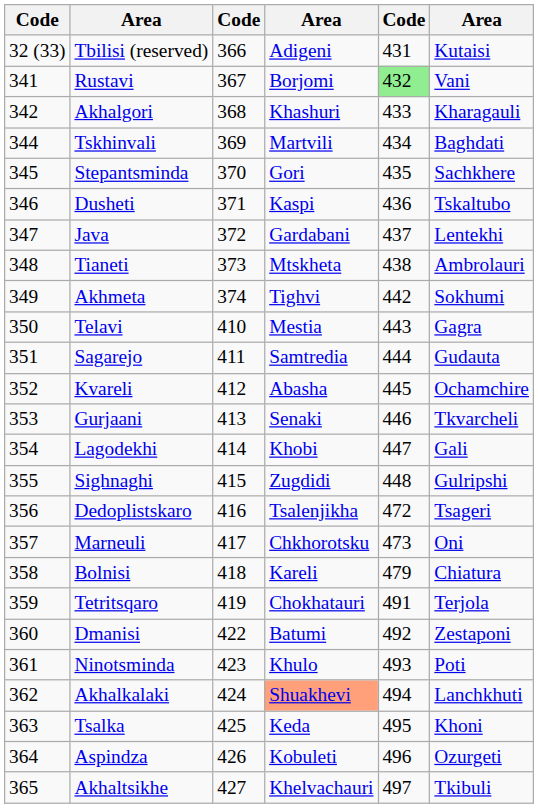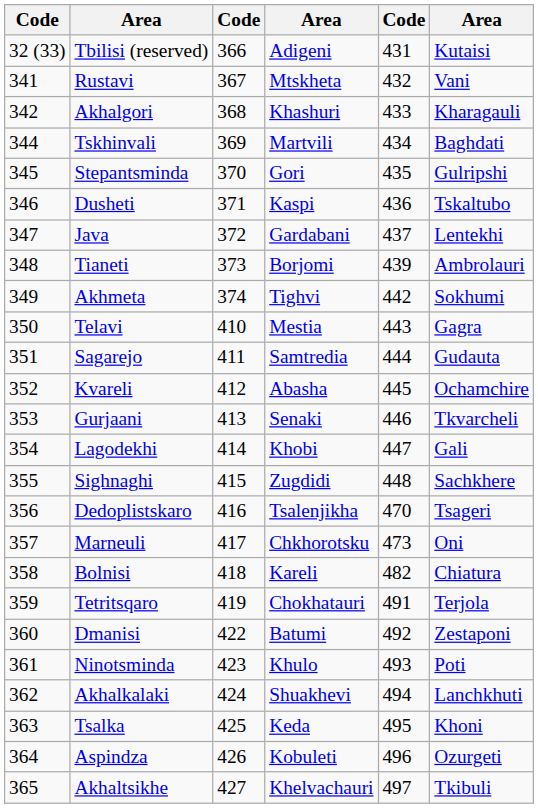 <table class="wikitable">
 <tr>
 <th>Code</th>
 <th>Area</th>
 <th>Code</th>
 <th>Area</th>
 <th>Code</th>
 <th>Area</th>
 </tr>
 <tr>
 <td>32 (33)</td>
 <td><a href='#'>Tbilisi</a>  (reserved)</td>
 <td>366</td>
 <td><a href='#'>Adigeni</a></td>
 <td>431</td>
 <td><a href='#'>Kutaisi</a></td>
 </tr>
 <tr>
 <td>341</td>
 <td><a href='#'>Rustavi</a></td>
 <td>367</td>
-<td><a href='#'>Borjomi</a></td>
-<td style="background: lightgreen;">432</td>
+<td><a href='#'>Mtskheta</a></td>
+<td>432</td>
 <td><a href='#'>Vani</a></td>
 </tr>
 <tr>
 <td>342</td>
 <td><a href='#'>Akhalgori</a></td>
 <td>368</td>
 <td><a href='#'>Khashuri</a></td>
 <td>433</td>
 <td><a href='#'>Kharagauli</a></td>
 </tr>
 <tr>
 <td>344</td>
 <td><a href='#'>Tskhinvali</a></td>
 <td>369</td>
 <td><a href='#'>Martvili</a></td>
 <td>434</td>
 <td><a href='#'>Baghdati</a></td>
 </tr>
 <tr>
 <td>345</td>
 <td><a href='#'>Stepantsminda</a></td>
 <td>370</td>
 <td><a href='#'>Gori</a></td>
 <td>435</td>
-<td><a href='#'>Sachkhere</a></td>
+<td><a href='#'>Gulripshi</a></td>
 </tr>
 <tr>
 <td>346</td>
 <td><a href='#'>Dusheti</a></td>
 <td>371</td>
 <td><a href='#'>Kaspi</a></td>
 <td>436</td>
 <td><a href='#'>Tskaltubo</a></td>
 </tr>
 <tr>
 <td>347</td>
 <td><a href='#'>Java</a></td>
 <td>372</td>
 <td><a href='#'>Gardabani</a></td>
 <td>437</td>
 <td><a href='#'>Lentekhi</a></td>
 </tr>
 <tr>
 <td>348</td>
 <td><a href='#'>Tianeti</a></td>
 <td>373</td>
-<td><a href='#'>Mtskheta</a></td>
-<td>438</td>
+<td><a href='#'>Borjomi</a></td>
+<td>439</td>
 <td><a href='#'>Ambrolauri</a></td>
 </tr>
 <tr>
 <td>349</td>
 <td><a href='#'>Akhmeta</a></td>
 <td>374</td>
 <td><a href='#'>Tighvi</a></td>
 <td>442</td>
 <td><a href='#'>Sokhumi</a></td>
 </tr>
 <tr>
 <td>350</td>
 <td><a href='#'>Telavi</a></td>
 <td>410</td>
 <td><a href='#'>Mestia</a></td>
 <td>443</td>
 <td><a href='#'>Gagra</a></td>
 </tr>
 <tr>
 <td>351</td>
 <td><a href='#'>Sagarejo</a></td>
 <td>411</td>
 <td><a href='#'>Samtredia</a></td>
 <td>444</td>
 <td><a href='#'>Gudauta</a></td>
 </tr>
 <tr>
 <td>352</td>
 <td><a href='#'>Kvareli</a></td>
 <td>412</td>
 <td><a href='#'>Abasha</a></td>
 <td>445</td>
 <td><a href='#'>Ochamchire</a></td>
 </tr>
 <tr>
 <td>353</td>
 <td><a href='#'>Gurjaani</a></td>
 <td>413</td>
 <td><a href='#'>Senaki</a></td>
 <td>446</td>
 <td><a href='#'>Tkvarcheli</a></td>
 </tr>
 <tr>
 <td>354</td>
 <td><a href='#'>Lagodekhi</a></td>
 <td>414</td>
 <td><a href='#'>Khobi</a></td>
 <td>447</td>
 <td><a href='#'>Gali</a></td>
 </tr>
 <tr>
 <td>355</td>
 <td><a href='#'>Sighnaghi</a></td>
 <td>415</td>
 <td><a href='#'>Zugdidi</a></td>
 <td>448</td>
-<td><a href='#'>Gulripshi</a></td>
+<td><a href='#'>Sachkhere</a></td>
 </tr>
 <tr>
 <td>356</td>
 <td><a href='#'>Dedoplistskaro</a></td>
 <td>416</td>
 <td><a href='#'>Tsalenjikha</a></td>
-<td>472</td>
+<td>470</td>
 <td><a href='#'>Tsageri</a></td>
 </tr>
 <tr>
 <td>357</td>
 <td><a href='#'>Marneuli</a></td>
 <td>417</td>
 <td><a href='#'>Chkhorotsku</a></td>
 <td>473</td>
 <td><a href='#'>Oni</a></td>
 </tr>
 <tr>
 <td>358</td>
 <td><a href='#'>Bolnisi</a></td>
 <td>418</td>
 <td><a href='#'>Kareli</a></td>
-<td>479</td>
+<td>482</td>
 <td><a href='#'>Chiatura</a></td>
 </tr>
 <tr>
 <td>359</td>
 <td><a href='#'>Tetritsqaro</a></td>
 <td>419</td>
 <td><a href='#'>Chokhatauri</a></td>
 <td>491</td>
 <td><a href='#'>Terjola</a></td>
 </tr>
 <tr>
 <td>360</td>
 <td><a href='#'>Dmanisi</a></td>
 <td>422</td>
 <td><a href='#'>Batumi</a></td>
 <td>492</td>
 <td><a href='#'>Zestaponi</a></td>
 </tr>
 <tr>
 <td>361</td>
 <td><a href='#'>Ninotsminda</a></td>
 <td>423</td>
 <td><a href='#'>Khulo</a></td>
 <td>493</td>
 <td><a href='#'>Poti</a></td>
 </tr>
 <tr>
 <td>362</td>
 <td><a href='#'>Akhalkalaki</a></td>
 <td>424</td>
-<td style="background: lightsalmon;"><a href='#'>Shuakhevi</a></td>
+<td><a href='#'>Shuakhevi</a></td>
 <td>494</td>
 <td><a href='#'>Lanchkhuti</a></td>
 </tr>
 <tr>
 <td>363</td>
 <td><a href='#'>Tsalka</a></td>
 <td>425</td>
 <td><a href='#'>Keda</a></td>
 <td>495</td>
 <td><a href='#'>Khoni</a></td>
 </tr>
 <tr>
 <td>364</td>
 <td><a href='#'>Aspindza</a></td>
 <td>426</td>
 <td><a href='#'>Kobuleti</a></td>
 <td>496</td>
 <td><a href='#'>Ozurgeti</a></td>
 </tr>
 <tr>
 <td>365</td>
 <td><a href='#'>Akhaltsikhe</a></td>
 <td>427</td>
 <td><a href='#'>Khelvachauri</a></td>
 <td>497</td>
 <td><a href='#'>Tkibuli</a></td>
 </tr>
 </table>
